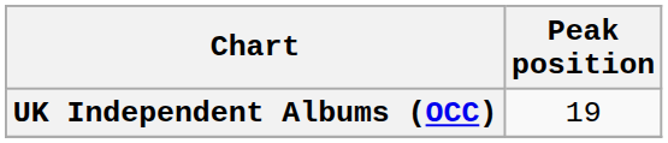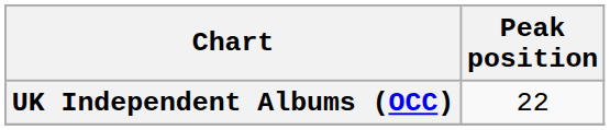 <table class="wikitable plainrowheaders sortable" style="text-align:center;" border="1">
 <tr>
 <th scope="col">Chart</th>
 <th scope="col">Peak<br>position</th>
 </tr>
 <tr>
 <th scope="row">UK Independent Albums (<a href='#'>OCC</a>)</th>
-<td>19</td>
+<td>22</td>
 </tr>
 <tr>
 </tr>
 </table>
